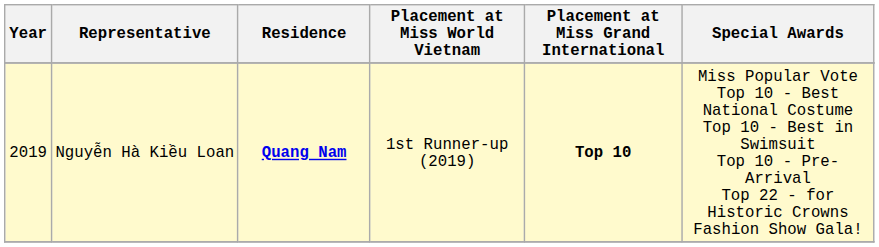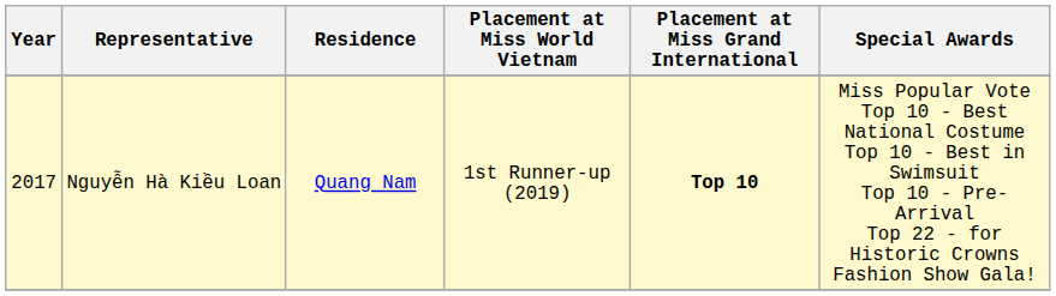 <table class="wikitable sortable" style="font-size: 85%; text-align:center">
 <tr>
 <th width="30">Year</th>
 <th width="200">Representative</th>
 <th width="150">Residence</th>
 <th width="200">Placement at Miss World Vietnam</th>
 <th width="150">Placement at Miss Grand International</th>
 <th width="300">Special Awards</th>
 </tr>
 <tr>
 </tr>
 <tr style="background-color:#FFFACD;">
-<td>2019</td>
+<td>2017</td>
 <td>Nguyễn Hà Kiều Loan</td>
-<td><strong><a href='#'>Quang Nam</a></strong></td>
+<td><a href='#'>Quang Nam</a></td>
 <td>1st Runner-up<br>(2019)</td>
 <td><strong>Top 10</strong></td>
 <td>Miss Popular Vote<br>Top 10 - Best National Costume<br>Top 10 - Best in Swimsuit<br>Top 10 - Pre-Arrival<br>Top 22 - for Historic Crowns Fashion Show Gala!</td>
 </tr>
 <tr>
 </tr>
 </table>
